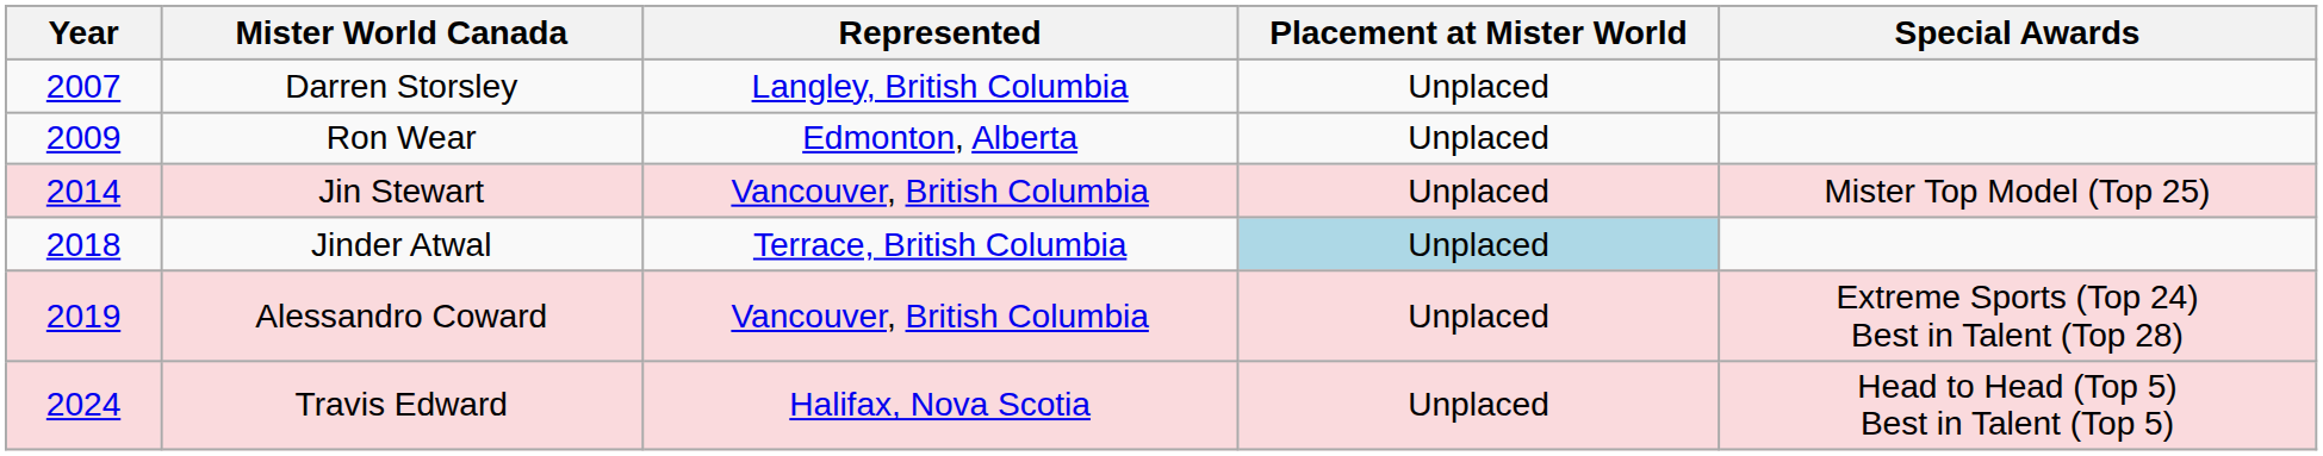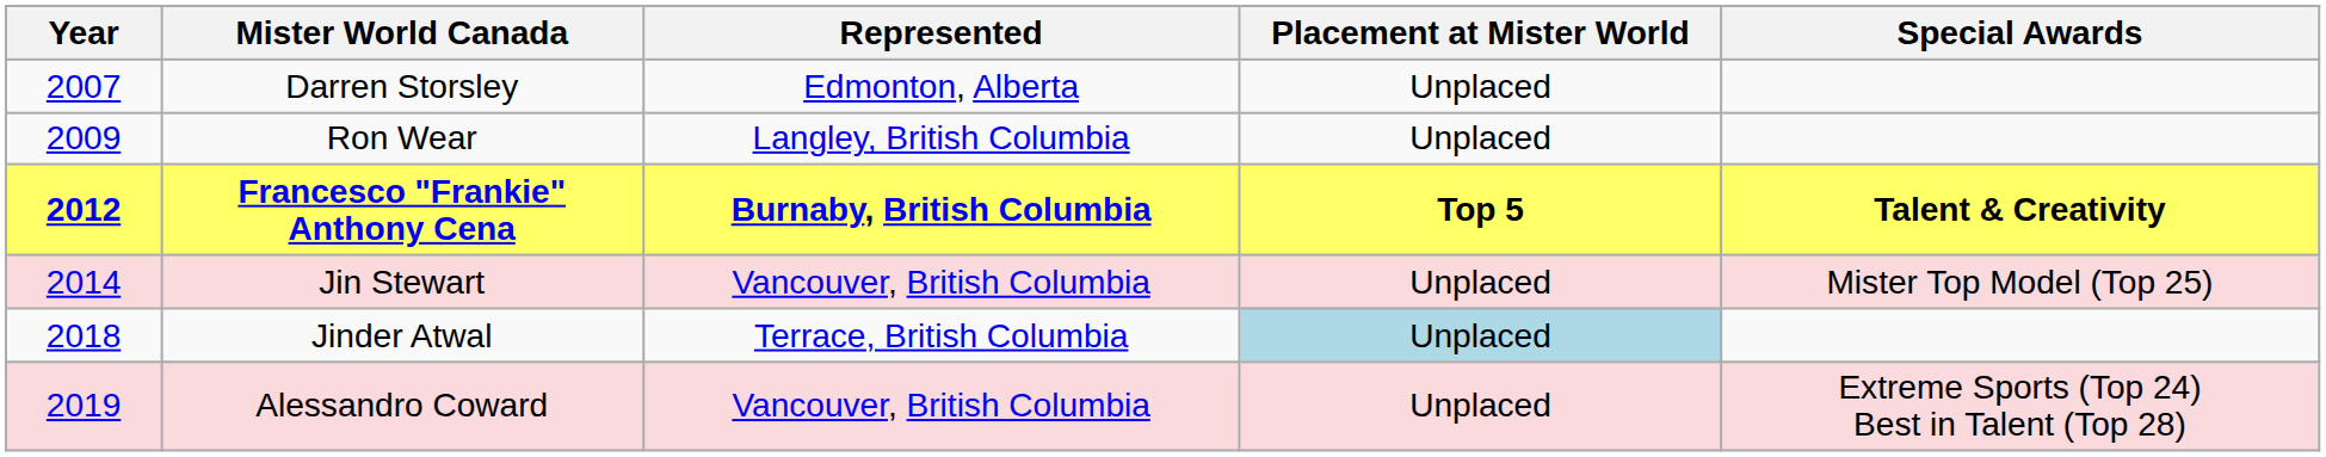 <table class="wikitable sortable" style="font-size:90%; text-align:center">
 <tr>
 <th width="60">Year</th>
 <th width="200">Mister World Canada</th>
 <th width="250">Represented</th>
 <th width="200">Placement at Mister World</th>
 <th width="250">Special Awards</th>
 </tr>
 <tr>
 <td><a href='#'>2007</a></td>
 <td>Darren Storsley</td>
-<td><a href='#'>Langley, British Columbia</a></td>
+<td><a href='#'>Edmonton</a>, <a href='#'>Alberta</a></td>
 <td>Unplaced</td>
 <td></td>
 </tr>
 <tr>
 <td><a href='#'>2009</a></td>
 <td>Ron Wear</td>
-<td><a href='#'>Edmonton</a>, <a href='#'>Alberta</a></td>
+<td><a href='#'>Langley, British Columbia</a></td>
 <td>Unplaced</td>
 <td></td>
+</tr>
+<tr style="background-color:#FFFF66">
+<td><strong><a href='#'>2012</a></strong></td>
+<td><strong><a href='#'>Francesco "Frankie" Anthony Cena</a></strong></td>
+<td><strong><a href='#'>Burnaby</a>, <a href='#'>British Columbia</a></strong></td>
+<td><strong>Top 5</strong></td>
+<td><strong>Talent & Creativity</strong></td>
 </tr>
 <tr style="background-color:#FADADD;">
 <td><a href='#'>2014</a></td>
 <td>Jin Stewart</td>
 <td><a href='#'>Vancouver</a>, <a href='#'>British Columbia</a></td>
 <td>Unplaced</td>
 <td>Mister Top Model (Top 25)</td>
 </tr>
 <tr>
 <td><a href='#'>2018</a></td>
 <td>Jinder Atwal</td>
 <td><a href='#'>Terrace, British Columbia</a></td>
 <td style="background: lightblue;">Unplaced</td>
 <td></td>
 </tr>
 <tr style="background-color:#FADADD;">
 <td><a href='#'>2019</a></td>
 <td>Alessandro Coward</td>
 <td><a href='#'>Vancouver</a>, <a href='#'>British Columbia</a></td>
 <td>Unplaced</td>
 <td>Extreme Sports (Top 24)<br>Best in Talent (Top 28)</td>
 </tr>
-<tr style="background-color:#FADADD;">
-<td><a href='#'>2024</a></td>
-<td>Travis Edward</td>
-<td><a href='#'>Halifax, Nova Scotia</a></td>
-<td>Unplaced</td>
-<td>Head to Head (Top 5)<br>Best in Talent (Top 5)</td>
-</tr>
 </table>
